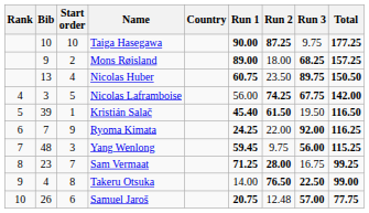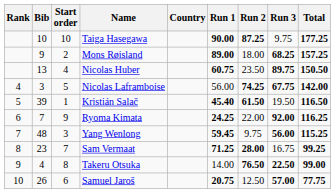 <table class="wikitable sortable" style="text-align:center">
 <tr>
 <th>Rank</th>
 <th>Bib</th>
 <th>Start<br>order</th>
 <th>Name</th>
 <th>Country</th>
 <th>Run 1</th>
 <th>Run 2</th>
 <th>Run 3</th>
 <th>Total</th>
 </tr>
 <tr>
 <td></td>
 <td>10</td>
 <td>10</td>
 <td align=left><a href='#'>Taiga Hasegawa</a></td>
 <td align=left></td>
 <td><strong>90.00</strong></td>
 <td><strong>87.25</strong></td>
 <td>9.75</td>
 <td><strong>177.25</strong></td>
 </tr>
 <tr>
 <td></td>
 <td>9</td>
 <td>2</td>
 <td align=left><a href='#'>Mons Røisland</a></td>
 <td align=left></td>
 <td><strong>89.00</strong></td>
 <td>18.00</td>
 <td><strong>68.25</strong></td>
 <td><strong>157.25</strong></td>
 </tr>
 <tr>
 <td></td>
 <td>13</td>
 <td>4</td>
 <td align=left><a href='#'>Nicolas Huber</a></td>
 <td align=left></td>
 <td><strong>60.75</strong></td>
 <td>23.50</td>
 <td><strong>89.75</strong></td>
 <td><strong>150.50</strong></td>
 </tr>
 <tr>
 <td>4</td>
 <td>3</td>
 <td>5</td>
 <td align=left><a href='#'>Nicolas Laframboise</a></td>
 <td align=left></td>
 <td>56.00</td>
 <td><strong>74.25</strong></td>
 <td><strong>67.75</strong></td>
 <td><strong>142.00</strong></td>
 </tr>
 <tr>
 <td>5</td>
 <td>39</td>
 <td>1</td>
 <td align=left><a href='#'>Kristián Salač</a></td>
 <td align=left></td>
 <td><strong>45.40</strong></td>
 <td><strong>61.50</strong></td>
 <td>19.50</td>
 <td><strong>116.50</strong></td>
 </tr>
 <tr>
 <td>6</td>
 <td>7</td>
 <td>9</td>
 <td align=left><a href='#'>Ryoma Kimata</a></td>
 <td align=left></td>
 <td><strong>24.25</strong></td>
 <td>22.00</td>
 <td><strong>92.00</strong></td>
 <td><strong>116.25</strong></td>
 </tr>
 <tr>
 <td>7</td>
 <td>48</td>
 <td>3</td>
 <td align=left><a href='#'>Yang Wenlong</a></td>
 <td align=left></td>
 <td><strong>59.45</strong></td>
 <td>9.75</td>
 <td><strong>56.00</strong></td>
 <td><strong>115.25</strong></td>
 </tr>
 <tr>
 <td>8</td>
 <td>23</td>
 <td>7</td>
 <td align=left><a href='#'>Sam Vermaat</a></td>
 <td align=left></td>
 <td><strong>71.25</strong></td>
 <td><strong>28.00</strong></td>
 <td>16.75</td>
 <td><strong>99.25</strong></td>
 </tr>
 <tr>
 <td>9</td>
 <td>4</td>
 <td>8</td>
 <td align=left><a href='#'>Takeru Otsuka</a></td>
 <td align=left></td>
 <td>14.00</td>
 <td><strong>76.50</strong></td>
 <td><strong>22.50</strong></td>
 <td><strong>99.00</strong></td>
 </tr>
 <tr>
 <td>10</td>
 <td>26</td>
 <td>6</td>
 <td align=left><a href='#'>Samuel Jaroš</a></td>
 <td align=left></td>
 <td><strong>20.75</strong></td>
-<td>12.48</td>
+<td>12.50</td>
 <td><strong>57.00</strong></td>
 <td><strong>77.75</strong></td>
 </tr>
 </table>
